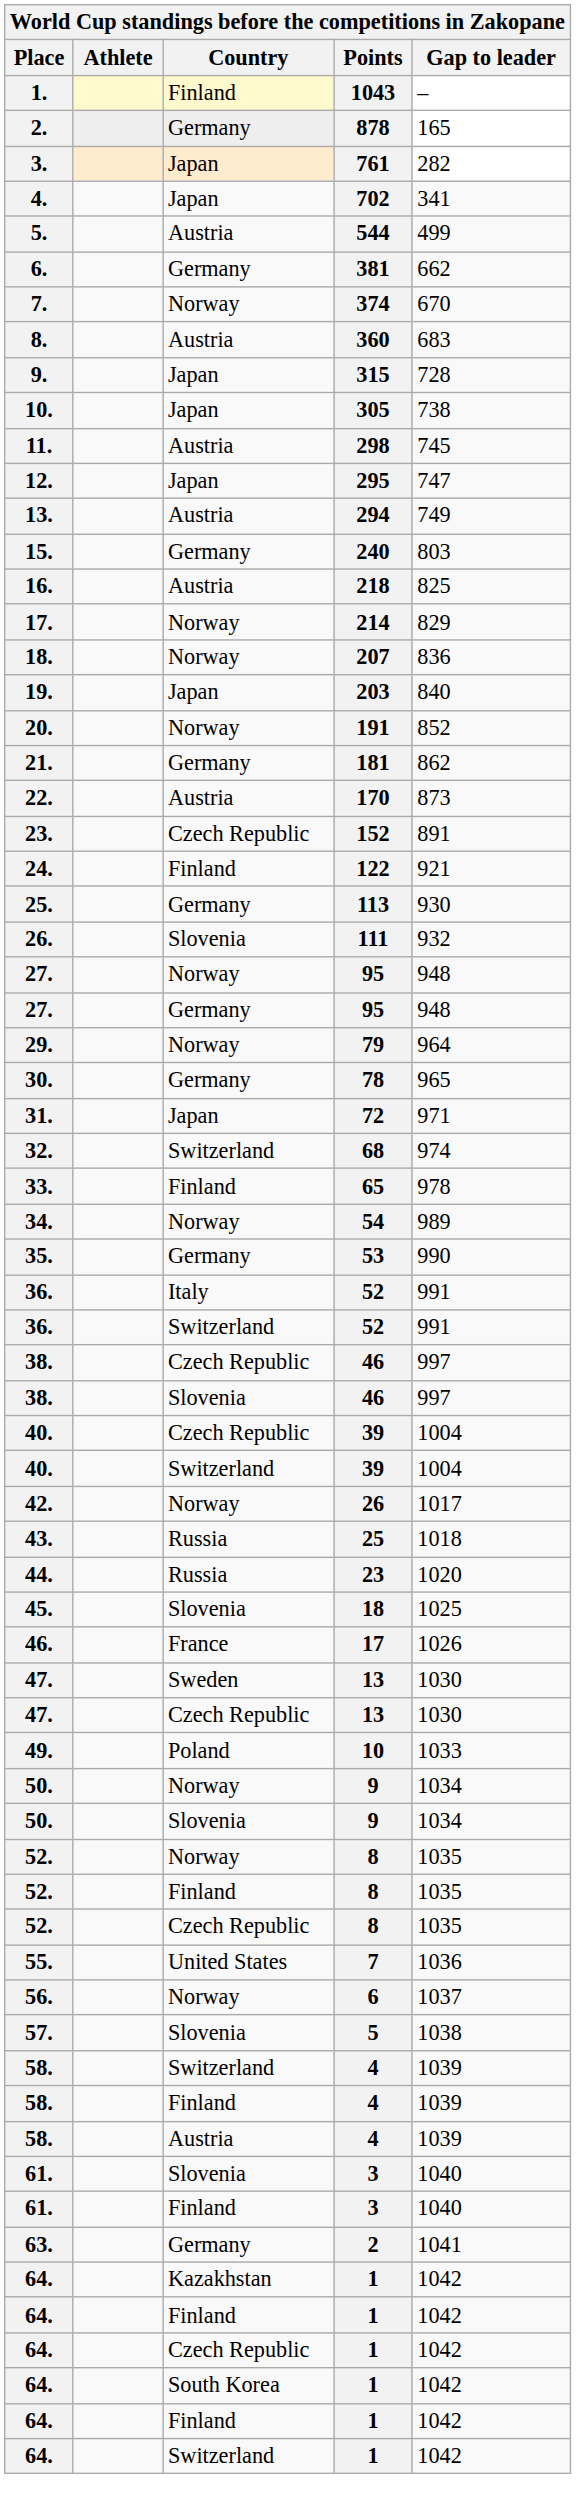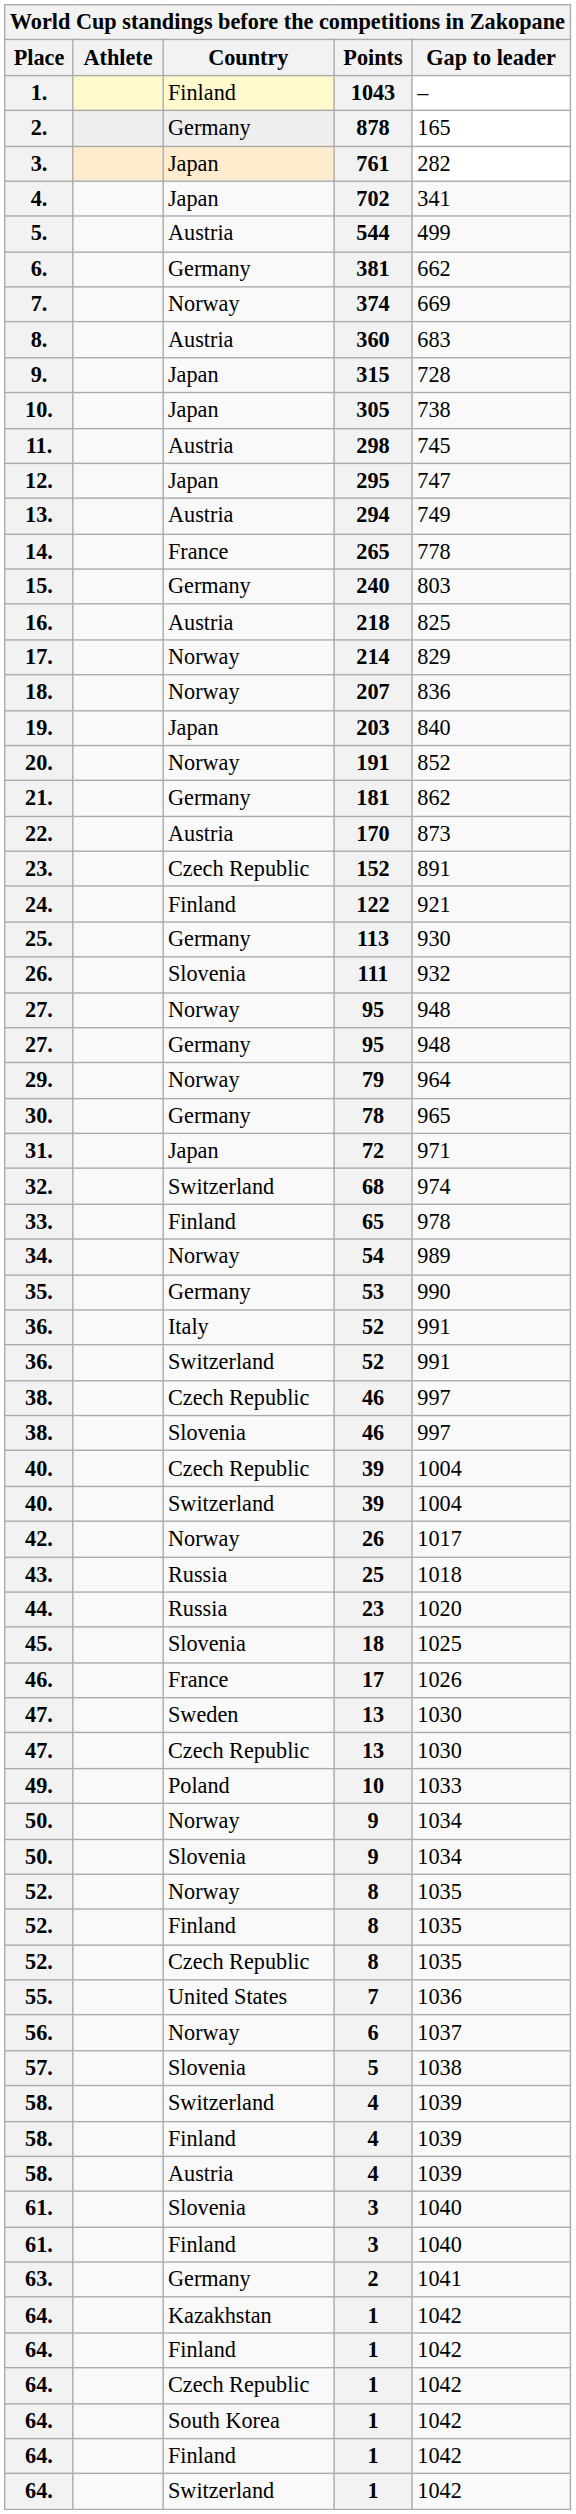 <table class="wikitable">
 <tr>
 <th colspan="5">World Cup standings before the competitions in Zakopane</th>
 </tr>
 <tr>
 <th>Place</th>
 <th>Athlete</th>
 <th>Country</th>
 <th>Points</th>
 <th>Gap to leader</th>
 </tr>
 <tr bgcolor="FFFACD">
 <th>1.</th>
 <td></td>
 <td>Finland</td>
 <th>1043</th>
 <td bgcolor="white">–</td>
 </tr>
 <tr bgcolor="eeeeee">
 <th>2.</th>
 <td></td>
 <td>Germany</td>
 <th>878</th>
 <td bgcolor="white">165</td>
 </tr>
 <tr bgcolor="ffebcd">
 <th>3.</th>
 <td></td>
 <td>Japan</td>
 <th>761</th>
 <td bgcolor="white">282</td>
 </tr>
 <tr>
 <th>4.</th>
 <td></td>
 <td>Japan</td>
 <th>702</th>
 <td>341</td>
 </tr>
 <tr>
 <th>5.</th>
 <td></td>
 <td>Austria</td>
 <th>544</th>
 <td>499</td>
 </tr>
 <tr>
 <th>6.</th>
 <td></td>
 <td>Germany</td>
 <th>381</th>
 <td>662</td>
 </tr>
 <tr>
 <th>7.</th>
 <td></td>
 <td>Norway</td>
 <th>374</th>
-<td>670</td>
+<td>669</td>
 </tr>
 <tr>
 <th>8.</th>
 <td></td>
 <td>Austria</td>
 <th>360</th>
 <td>683</td>
 </tr>
 <tr>
 <th>9.</th>
 <td></td>
 <td>Japan</td>
 <th>315</th>
 <td>728</td>
 </tr>
 <tr>
 <th>10.</th>
 <td></td>
 <td>Japan</td>
 <th>305</th>
 <td>738</td>
 </tr>
 <tr>
 <th>11.</th>
 <td></td>
 <td>Austria</td>
 <th>298</th>
 <td>745</td>
 </tr>
 <tr>
 <th>12.</th>
 <td></td>
 <td>Japan</td>
 <th>295</th>
 <td>747</td>
 </tr>
 <tr>
 <th>13.</th>
 <td></td>
 <td>Austria</td>
 <th>294</th>
 <td>749</td>
+</tr>
+<tr>
+<th>14.</th>
+<td></td>
+<td>France</td>
+<th>265</th>
+<td>778</td>
 </tr>
 <tr>
 <th>15.</th>
 <td></td>
 <td>Germany</td>
 <th>240</th>
 <td>803</td>
 </tr>
 <tr>
 <th>16.</th>
 <td></td>
 <td>Austria</td>
 <th>218</th>
 <td>825</td>
 </tr>
 <tr>
 <th>17.</th>
 <td></td>
 <td>Norway</td>
 <th>214</th>
 <td>829</td>
 </tr>
 <tr>
 <th>18.</th>
 <td></td>
 <td>Norway</td>
 <th>207</th>
 <td>836</td>
 </tr>
 <tr>
 <th>19.</th>
 <td></td>
 <td>Japan</td>
 <th>203</th>
 <td>840</td>
 </tr>
 <tr>
 <th>20.</th>
 <td></td>
 <td>Norway</td>
 <th>191</th>
 <td>852</td>
 </tr>
 <tr>
 <th>21.</th>
 <td></td>
 <td>Germany</td>
 <th>181</th>
 <td>862</td>
 </tr>
 <tr>
 <th>22.</th>
 <td></td>
 <td>Austria</td>
 <th>170</th>
 <td>873</td>
 </tr>
 <tr>
 <th>23.</th>
 <td></td>
 <td>Czech Republic</td>
 <th>152</th>
 <td>891</td>
 </tr>
 <tr>
 <th>24.</th>
 <td></td>
 <td>Finland</td>
 <th>122</th>
 <td>921</td>
 </tr>
 <tr>
 <th>25.</th>
 <td></td>
 <td>Germany</td>
 <th>113</th>
 <td>930</td>
 </tr>
 <tr>
 <th>26.</th>
 <td></td>
 <td>Slovenia</td>
 <th>111</th>
 <td>932</td>
 </tr>
 <tr>
 <th>27.</th>
 <td></td>
 <td>Norway</td>
 <th>95</th>
 <td>948</td>
 </tr>
 <tr>
 <th>27.</th>
 <td></td>
 <td>Germany</td>
 <th>95</th>
 <td>948</td>
 </tr>
 <tr>
 <th>29.</th>
 <td></td>
 <td>Norway</td>
 <th>79</th>
 <td>964</td>
 </tr>
 <tr>
 <th>30.</th>
 <td></td>
 <td>Germany</td>
 <th>78</th>
 <td>965</td>
 </tr>
 <tr>
 <th>31.</th>
 <td></td>
 <td>Japan</td>
 <th>72</th>
 <td>971</td>
 </tr>
 <tr>
 <th>32.</th>
 <td></td>
 <td>Switzerland</td>
 <th>68</th>
 <td>974</td>
 </tr>
 <tr>
 <th>33.</th>
 <td></td>
 <td>Finland</td>
 <th>65</th>
 <td>978</td>
 </tr>
 <tr>
 <th>34.</th>
 <td></td>
 <td>Norway</td>
 <th>54</th>
 <td>989</td>
 </tr>
 <tr>
 <th>35.</th>
 <td></td>
 <td>Germany</td>
 <th>53</th>
 <td>990</td>
 </tr>
 <tr>
 <th>36.</th>
 <td></td>
 <td>Italy</td>
 <th>52</th>
 <td>991</td>
 </tr>
 <tr>
 <th>36.</th>
 <td></td>
 <td>Switzerland</td>
 <th>52</th>
 <td>991</td>
 </tr>
 <tr>
 <th>38.</th>
 <td></td>
 <td>Czech Republic</td>
 <th>46</th>
 <td>997</td>
 </tr>
 <tr>
 <th>38.</th>
 <td></td>
 <td>Slovenia</td>
 <th>46</th>
 <td>997</td>
 </tr>
 <tr>
 <th>40.</th>
 <td></td>
 <td>Czech Republic</td>
 <th>39</th>
 <td>1004</td>
 </tr>
 <tr>
 <th>40.</th>
 <td></td>
 <td>Switzerland</td>
 <th>39</th>
 <td>1004</td>
 </tr>
 <tr>
 <th>42.</th>
 <td></td>
 <td>Norway</td>
 <th>26</th>
 <td>1017</td>
 </tr>
 <tr>
 <th>43.</th>
 <td></td>
 <td>Russia</td>
 <th>25</th>
 <td>1018</td>
 </tr>
 <tr>
 <th>44.</th>
 <td></td>
 <td>Russia</td>
 <th>23</th>
 <td>1020</td>
 </tr>
 <tr>
 <th>45.</th>
 <td></td>
 <td>Slovenia</td>
 <th>18</th>
 <td>1025</td>
 </tr>
 <tr>
 <th>46.</th>
 <td></td>
 <td>France</td>
 <th>17</th>
 <td>1026</td>
 </tr>
 <tr>
 <th>47.</th>
 <td></td>
 <td>Sweden</td>
 <th>13</th>
 <td>1030</td>
 </tr>
 <tr>
 <th>47.</th>
 <td></td>
 <td>Czech Republic</td>
 <th>13</th>
 <td>1030</td>
 </tr>
 <tr>
 <th>49.</th>
 <td></td>
 <td>Poland</td>
 <th>10</th>
 <td>1033</td>
 </tr>
 <tr>
 <th>50.</th>
 <td></td>
 <td>Norway</td>
 <th>9</th>
 <td>1034</td>
 </tr>
 <tr>
 <th>50.</th>
 <td></td>
 <td>Slovenia</td>
 <th>9</th>
 <td>1034</td>
 </tr>
 <tr>
 <th>52.</th>
 <td></td>
 <td>Norway</td>
 <th>8</th>
 <td>1035</td>
 </tr>
 <tr>
 <th>52.</th>
 <td></td>
 <td>Finland</td>
 <th>8</th>
 <td>1035</td>
 </tr>
 <tr>
 <th>52.</th>
 <td></td>
 <td>Czech Republic</td>
 <th>8</th>
 <td>1035</td>
 </tr>
 <tr>
 <th>55.</th>
 <td></td>
 <td>United States</td>
 <th>7</th>
 <td>1036</td>
 </tr>
 <tr>
 <th>56.</th>
 <td></td>
 <td>Norway</td>
 <th>6</th>
 <td>1037</td>
 </tr>
 <tr>
 <th>57.</th>
 <td></td>
 <td>Slovenia</td>
 <th>5</th>
 <td>1038</td>
 </tr>
 <tr>
 <th>58.</th>
 <td></td>
 <td>Switzerland</td>
 <th>4</th>
 <td>1039</td>
 </tr>
 <tr>
 <th>58.</th>
 <td></td>
 <td>Finland</td>
 <th>4</th>
 <td>1039</td>
 </tr>
 <tr>
 <th>58.</th>
 <td></td>
 <td>Austria</td>
 <th>4</th>
 <td>1039</td>
 </tr>
 <tr>
 <th>61.</th>
 <td></td>
 <td>Slovenia</td>
 <th>3</th>
 <td>1040</td>
 </tr>
 <tr>
 <th>61.</th>
 <td></td>
 <td>Finland</td>
 <th>3</th>
 <td>1040</td>
 </tr>
 <tr>
 <th>63.</th>
 <td></td>
 <td>Germany</td>
 <th>2</th>
 <td>1041</td>
 </tr>
 <tr>
 <th>64.</th>
 <td></td>
 <td>Kazakhstan</td>
 <th>1</th>
 <td>1042</td>
 </tr>
 <tr>
 <th>64.</th>
 <td></td>
 <td>Finland</td>
 <th>1</th>
 <td>1042</td>
 </tr>
 <tr>
 <th>64.</th>
 <td></td>
 <td>Czech Republic</td>
 <th>1</th>
 <td>1042</td>
 </tr>
 <tr>
 <th>64.</th>
 <td></td>
 <td>South Korea</td>
 <th>1</th>
 <td>1042</td>
 </tr>
 <tr>
 <th>64.</th>
 <td></td>
 <td>Finland</td>
 <th>1</th>
 <td>1042</td>
 </tr>
 <tr>
 <th>64.</th>
 <td></td>
 <td>Switzerland</td>
 <th>1</th>
 <td>1042</td>
 </tr>
 </table>
